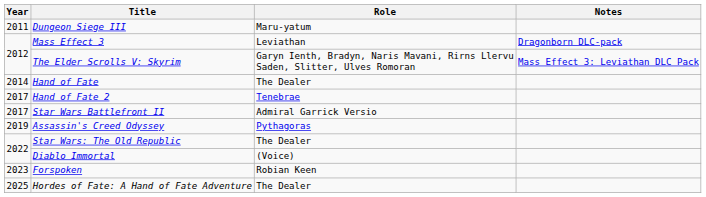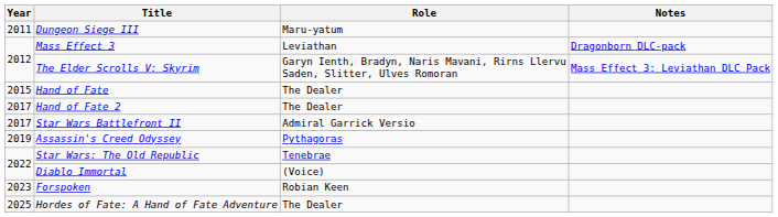 <table class="wikitable">
 <tr>
 <th>Year</th>
 <th>Title</th>
 <th>Role</th>
 <th>Notes</th>
 </tr>
 <tr>
 <td>2011</td>
 <td><em><a href='#'>Dungeon Siege III</a></em></td>
 <td>Maru-yatum</td>
 <td></td>
 </tr>
 <tr>
 <td rowspan="2">2012</td>
 <td><em><a href='#'>Mass Effect 3</a></em></td>
 <td>Leviathan</td>
 <td><a href='#'>Dragonborn DLC-pack</a></td>
 </tr>
 <tr>
 <td><em><a href='#'>The Elder Scrolls V: Skyrim</a></em></td>
 <td>Garyn Ienth, Bradyn, Naris Mavani, Rirns Llervu<br>Saden, Slitter, Ulves Romoran</td>
 <td><a href='#'>Mass Effect 3: Leviathan DLC Pack</a></td>
 </tr>
 <tr>
-<td>2014</td>
+<td>2015</td>
 <td><em><a href='#'>Hand of Fate</a></em></td>
 <td>The Dealer</td>
 <td></td>
 </tr>
 <tr>
 <td>2017</td>
 <td><em><a href='#'>Hand of Fate 2</a></em></td>
-<td><a href='#'>Tenebrae</a></td>
+<td>The Dealer</td>
 <td></td>
 </tr>
 <tr>
 <td>2017</td>
 <td><em><a href='#'>Star Wars Battlefront II</a></em></td>
 <td>Admiral Garrick Versio</td>
 <td></td>
 </tr>
 <tr>
 <td>2019</td>
 <td><em><a href='#'>Assassin's Creed Odyssey</a></em></td>
 <td><a href='#'>Pythagoras</a></td>
 <td></td>
 </tr>
 <tr>
 <td rowspan="2">2022</td>
 <td><em><a href='#'>Star Wars: The Old Republic</a></em></td>
-<td>The Dealer</td>
+<td><a href='#'>Tenebrae</a></td>
 <td></td>
 </tr>
 <tr>
 <td><em><a href='#'>Diablo Immortal</a></em></td>
 <td>(Voice)</td>
 <td></td>
 </tr>
 <tr>
 <td>2023</td>
 <td><em><a href='#'>Forspoken</a></em></td>
 <td>Robian Keen</td>
 <td></td>
 </tr>
 <tr>
 <td>2025</td>
 <td><em>Hordes of Fate: A Hand of Fate Adventure</em></td>
 <td>The Dealer</td>
 <td></td>
 </tr>
 </table>
